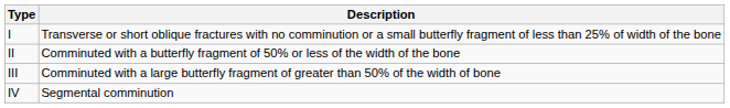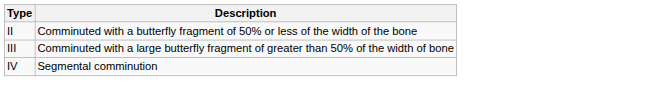 <table class="wikitable">
 <tr>
 <th>Type</th>
 <th>Description</th>
-</tr>
-<tr>
-<td>I</td>
-<td>Transverse or short oblique fractures with no comminution or a small butterfly fragment of less than 25% of width of the bone</td>
 </tr>
 <tr>
 <td>II</td>
 <td>Comminuted with a butterfly fragment of 50% or less of the width of the bone</td>
 </tr>
 <tr>
 <td>III</td>
 <td>Comminuted with a large butterfly fragment of greater than 50% of the width of bone</td>
 </tr>
 <tr>
 <td>IV</td>
 <td>Segmental comminution</td>
 </tr>
 </table>
